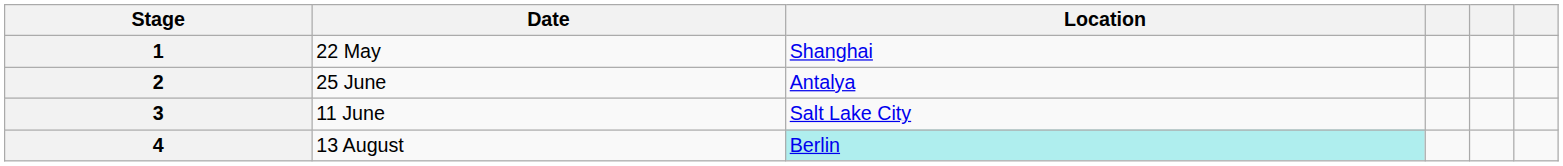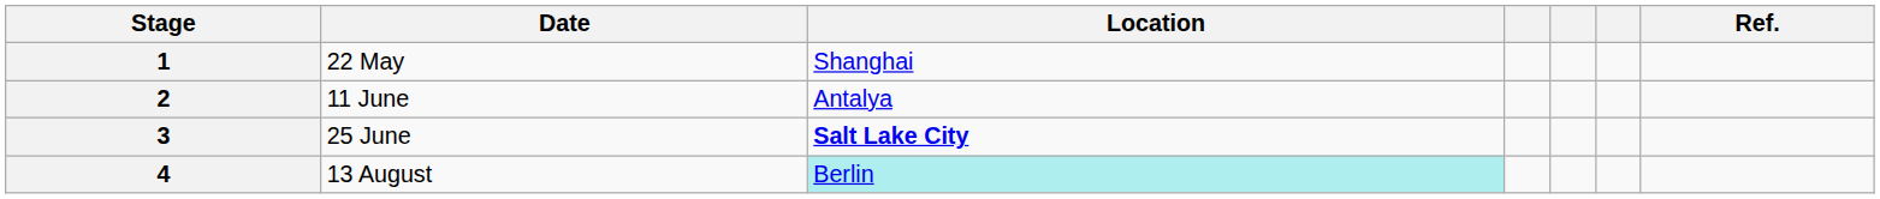 <table class="wikitable" style="width:100%">
 <tr>
 <th>Stage</th>
 <th>Date</th>
 <th>Location</th>
 <th></th>
 <th></th>
 <th></th>
+<th>Ref.</th>
 </tr>
 <tr>
 <th>1</th>
 <td>22 May</td>
 <td> <a href='#'>Shanghai</a></td>
 <td></td>
 <td></td>
 <td></td>
+<td></td>
 </tr>
 <tr>
 <th>2</th>
-<td>25 June</td>
+<td>11 June</td>
 <td> <a href='#'>Antalya</a></td>
+<td></td>
 <td></td>
 <td></td>
 <td></td>
 </tr>
 <tr>
 <th>3</th>
-<td>11 June</td>
-<td> <a href='#'>Salt Lake City</a></td>
+<td>25 June</td>
+<td><strong> <a href='#'>Salt Lake City</a></strong></td>
+<td></td>
 <td></td>
 <td></td>
 <td></td>
 </tr>
 <tr>
 <th>4</th>
 <td>13 August</td>
 <td style="background: paleturquoise;"> <a href='#'>Berlin</a></td>
 <td></td>
 <td></td>
 <td></td>
+<td></td>
 </tr>
 </table>
